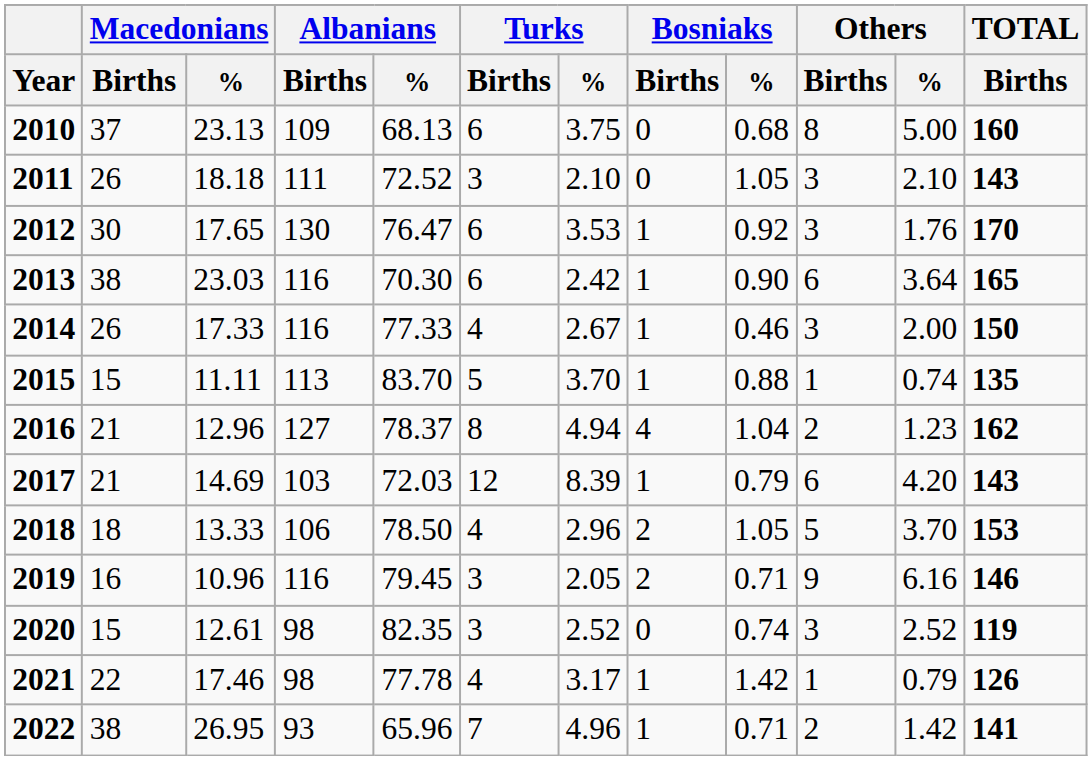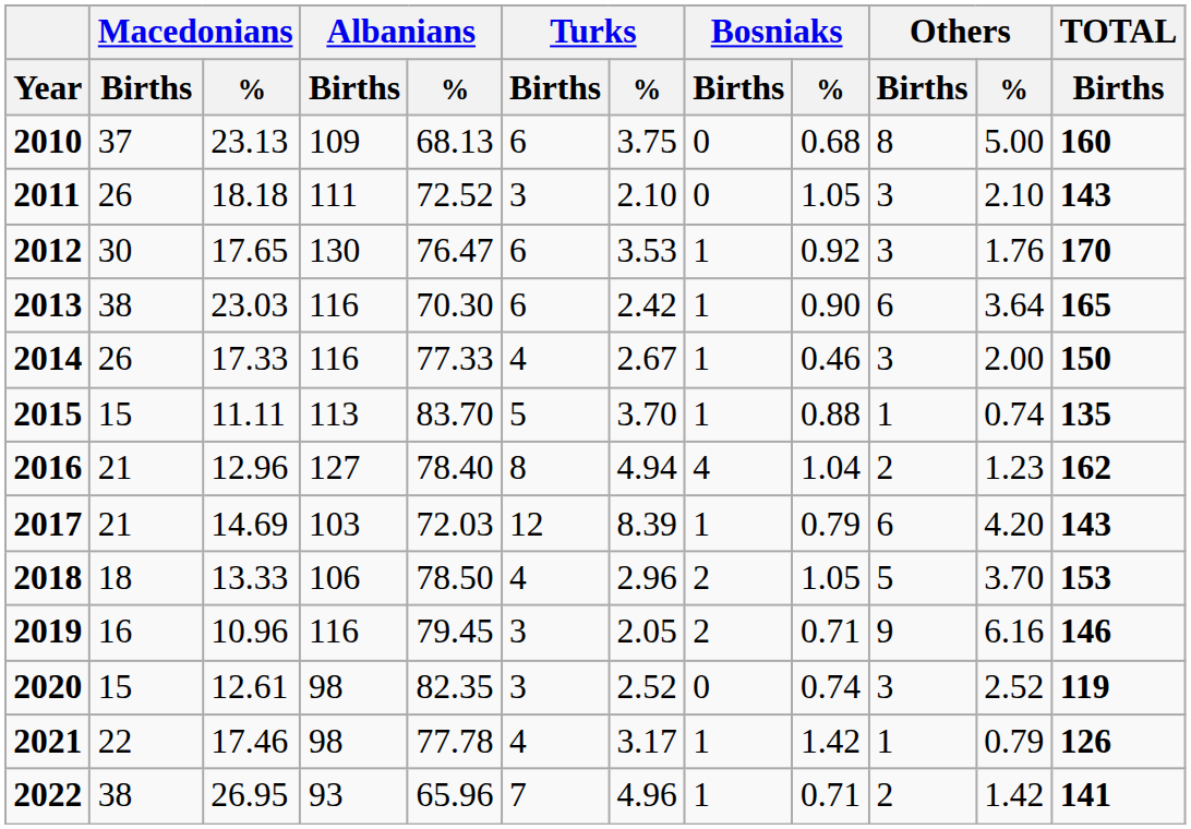 <table class="wikitable">
 <tr>
 <th></th>
 <th colspan="2"><a href='#'>Macedonians</a></th>
 <th colspan="2"><a href='#'>Albanians</a></th>
 <th colspan="2"><a href='#'>Turks</a></th>
 <th colspan="2"><a href='#'>Bosniaks</a></th>
 <th colspan="2">Others</th>
 <th>TOTAL</th>
 </tr>
 <tr>
 <th>Year</th>
 <th>Births</th>
 <th><small>%</small></th>
 <th>Births</th>
 <th><small>%</small></th>
 <th>Births</th>
 <th><small>%</small></th>
 <th>Births</th>
 <th><small>%</small></th>
 <th>Births</th>
 <th><small>%</small></th>
 <th>Births</th>
 </tr>
 <tr>
 <td><strong>2010</strong></td>
 <td>37</td>
 <td>23.13</td>
 <td>109</td>
 <td>68.13</td>
 <td>6</td>
 <td>3.75</td>
 <td>0</td>
 <td>0.68</td>
 <td>8</td>
 <td>5.00</td>
 <td><strong>160</strong></td>
 </tr>
 <tr>
 <td><strong>2011</strong></td>
 <td>26</td>
 <td>18.18</td>
 <td>111</td>
 <td>72.52</td>
 <td>3</td>
 <td>2.10</td>
 <td>0</td>
 <td>1.05</td>
 <td>3</td>
 <td>2.10</td>
 <td><strong>143</strong></td>
 </tr>
 <tr>
 <td><strong>2012</strong></td>
 <td>30</td>
 <td>17.65</td>
 <td>130</td>
 <td>76.47</td>
 <td>6</td>
 <td>3.53</td>
 <td>1</td>
 <td>0.92</td>
 <td>3</td>
 <td>1.76</td>
 <td><strong>170</strong></td>
 </tr>
 <tr>
 <td><strong>2013</strong></td>
 <td>38</td>
 <td>23.03</td>
 <td>116</td>
 <td>70.30</td>
 <td>6</td>
 <td>2.42</td>
 <td>1</td>
 <td>0.90</td>
 <td>6</td>
 <td>3.64</td>
 <td><strong>165</strong></td>
 </tr>
 <tr>
 <td><strong>2014</strong></td>
 <td>26</td>
 <td>17.33</td>
 <td>116</td>
 <td>77.33</td>
 <td>4</td>
 <td>2.67</td>
 <td>1</td>
 <td>0.46</td>
 <td>3</td>
 <td>2.00</td>
 <td><strong>150</strong></td>
 </tr>
 <tr>
 <td><strong>2015</strong></td>
 <td>15</td>
 <td>11.11</td>
 <td>113</td>
 <td>83.70</td>
 <td>5</td>
 <td>3.70</td>
 <td>1</td>
 <td>0.88</td>
 <td>1</td>
 <td>0.74</td>
 <td><strong>135</strong></td>
 </tr>
 <tr>
 <td><strong>2016</strong></td>
 <td>21</td>
 <td>12.96</td>
 <td>127</td>
-<td>78.37</td>
+<td>78.40</td>
 <td>8</td>
 <td>4.94</td>
 <td>4</td>
 <td>1.04</td>
 <td>2</td>
 <td>1.23</td>
 <td><strong>162</strong></td>
 </tr>
 <tr>
 <td><strong>2017</strong></td>
 <td>21</td>
 <td>14.69</td>
 <td>103</td>
 <td>72.03</td>
 <td>12</td>
 <td>8.39</td>
 <td>1</td>
 <td>0.79</td>
 <td>6</td>
 <td>4.20</td>
 <td><strong>143</strong></td>
 </tr>
 <tr>
 <td><strong>2018</strong></td>
 <td>18</td>
 <td>13.33</td>
 <td>106</td>
 <td>78.50</td>
 <td>4</td>
 <td>2.96</td>
 <td>2</td>
 <td>1.05</td>
 <td>5</td>
 <td>3.70</td>
 <td><strong>153</strong></td>
 </tr>
 <tr>
 <td><strong>2019</strong></td>
 <td>16</td>
 <td>10.96</td>
 <td>116</td>
 <td>79.45</td>
 <td>3</td>
 <td>2.05</td>
 <td>2</td>
 <td>0.71</td>
 <td>9</td>
 <td>6.16</td>
 <td><strong>146</strong></td>
 </tr>
 <tr>
 <td><strong>2020</strong></td>
 <td>15</td>
 <td>12.61</td>
 <td>98</td>
 <td>82.35</td>
 <td>3</td>
 <td>2.52</td>
 <td>0</td>
 <td>0.74</td>
 <td>3</td>
 <td>2.52</td>
 <td><strong>119</strong></td>
 </tr>
 <tr>
 <td><strong>2021</strong></td>
 <td>22</td>
 <td>17.46</td>
 <td>98</td>
 <td>77.78</td>
 <td>4</td>
 <td>3.17</td>
 <td>1</td>
 <td>1.42</td>
 <td>1</td>
 <td>0.79</td>
 <td><strong>126</strong></td>
 </tr>
 <tr>
 <td><strong>2022</strong></td>
 <td>38</td>
 <td>26.95</td>
 <td>93</td>
 <td>65.96</td>
 <td>7</td>
 <td>4.96</td>
 <td>1</td>
 <td>0.71</td>
 <td>2</td>
 <td>1.42</td>
 <td><strong>141</strong></td>
 </tr>
 </table>
